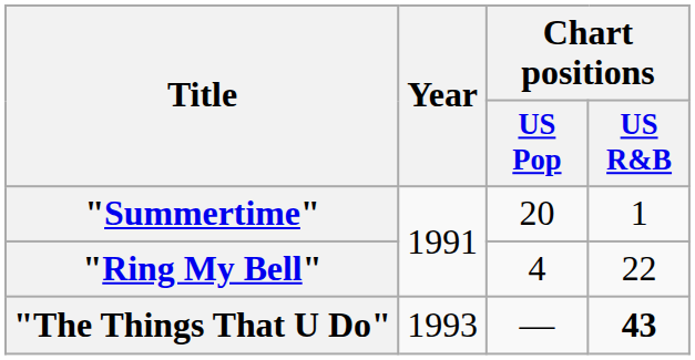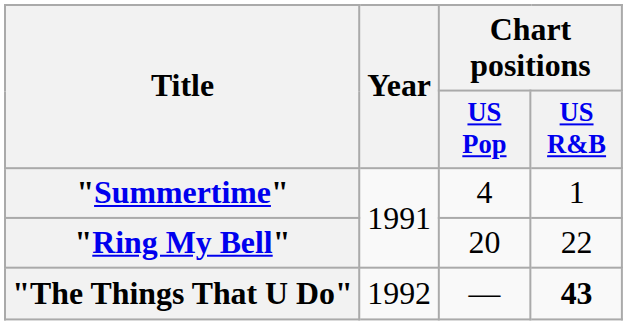 <table class="wikitable plainrowheaders" style="text-align:center;">
 <tr>
 <th rowspan="2">Title</th>
 <th rowspan="2">Year</th>
 <th colspan="2">Chart positions</th>
 </tr>
 <tr style="font-size:smaller;">
 <th width="40"><a href='#'>US<br>Pop</a><br></th>
 <th width="40"><a href='#'>US<br>R&B</a><br></th>
 </tr>
 <tr>
 <th scope="row">"<a href='#'>Summertime</a>"</th>
 <td rowspan="2">1991</td>
-<td>20</td>
+<td>4</td>
 <td>1</td>
 </tr>
 <tr>
 <th scope="row">"<a href='#'>Ring My Bell</a>"</th>
-<td>4</td>
+<td>20</td>
 <td>22</td>
 </tr>
 <tr>
 <th scope="row">"The Things That U Do"</th>
-<td>1993</td>
+<td>1992</td>
 <td>—</td>
 <td><strong>43</strong></td>
 </tr>
 </table>
